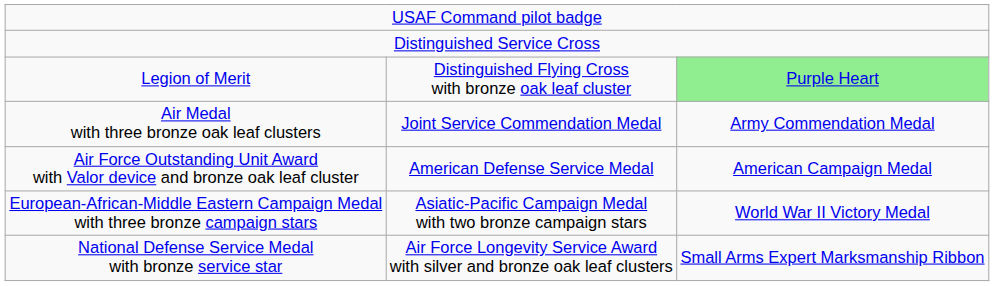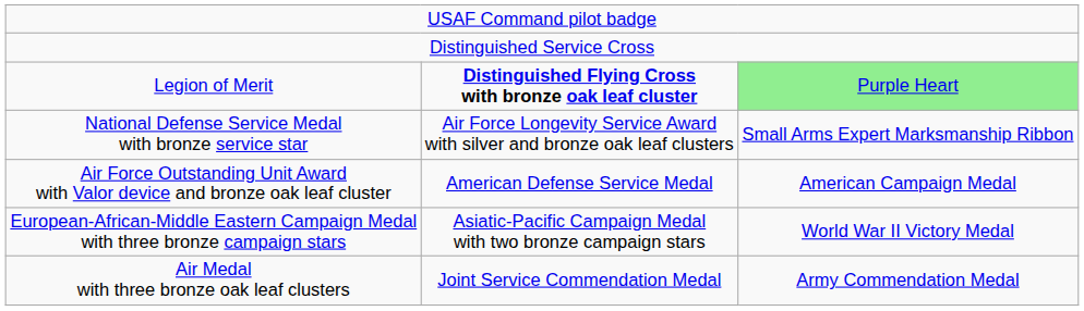 <table class="wikitable" style="margin:1em auto; text-align:center;">
 <tr>
 <td colspan="3"><a href='#'>USAF Command pilot badge</a></td>
 </tr>
 <tr>
 <td colspan="3"><a href='#'>Distinguished Service Cross</a></td>
 </tr>
 <tr>
 <td><a href='#'>Legion of Merit</a></td>
-<td><a href='#'>Distinguished Flying Cross</a><br>with bronze <a href='#'>oak leaf cluster</a></td>
+<td><strong><a href='#'>Distinguished Flying Cross</a><br>with bronze <a href='#'>oak leaf cluster</a></strong></td>
 <td style="background: lightgreen;"><a href='#'>Purple Heart</a></td>
 </tr>
 <tr>
-<td><a href='#'>Air Medal</a><br>with three bronze oak leaf clusters</td>
-<td><a href='#'>Joint Service Commendation Medal</a></td>
-<td><a href='#'>Army Commendation Medal</a></td>
+<td><a href='#'>National Defense Service Medal</a><br>with bronze <a href='#'>service star</a></td>
+<td><a href='#'>Air Force Longevity Service Award</a><br>with silver and bronze oak leaf clusters</td>
+<td><a href='#'>Small Arms Expert Marksmanship Ribbon</a></td>
 </tr>
 <tr>
 <td><a href='#'>Air Force Outstanding Unit Award</a><br>with <a href='#'>Valor device</a> and bronze oak leaf cluster</td>
 <td><a href='#'>American Defense Service Medal</a></td>
 <td><a href='#'>American Campaign Medal</a></td>
 </tr>
 <tr>
 <td><a href='#'>European-African-Middle Eastern Campaign Medal</a><br>with three bronze <a href='#'>campaign stars</a></td>
 <td><a href='#'>Asiatic-Pacific Campaign Medal</a><br>with two bronze campaign stars</td>
 <td><a href='#'>World War II Victory Medal</a></td>
 </tr>
 <tr>
-<td><a href='#'>National Defense Service Medal</a><br>with bronze <a href='#'>service star</a></td>
-<td><a href='#'>Air Force Longevity Service Award</a><br>with silver and bronze oak leaf clusters</td>
-<td><a href='#'>Small Arms Expert Marksmanship Ribbon</a></td>
+<td><a href='#'>Air Medal</a><br>with three bronze oak leaf clusters</td>
+<td><a href='#'>Joint Service Commendation Medal</a></td>
+<td><a href='#'>Army Commendation Medal</a></td>
 </tr>
 </table>
